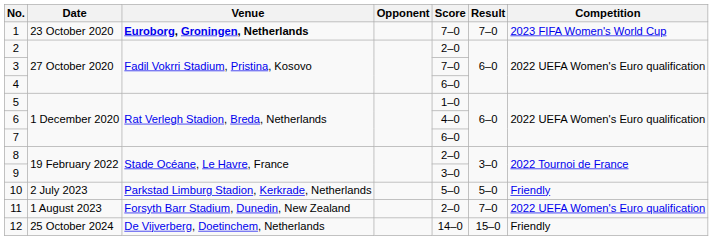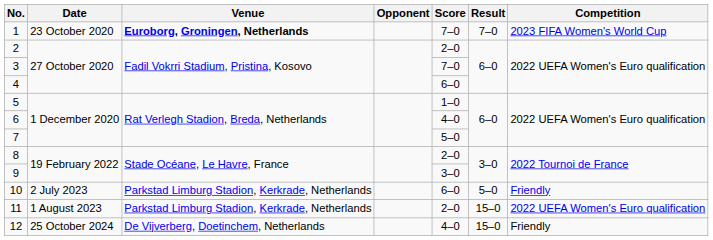 <table class="wikitable sortable">
 <tr>
 <th scope="col">No.</th>
 <th scope="col">Date</th>
 <th scope="col">Venue</th>
 <th scope="col">Opponent</th>
 <th scope="col">Score</th>
 <th scope="col">Result</th>
 <th scope="col">Competition</th>
 </tr>
 <tr>
 <td align="center">1</td>
 <td>23 October 2020</td>
 <td><strong><a href='#'>Euroborg</a>, <a href='#'>Groningen</a>, Netherlands</strong></td>
 <td></td>
 <td align="center">7–0</td>
 <td align="center">7–0</td>
 <td><a href='#'>2023 FIFA Women's World Cup</a></td>
 </tr>
 <tr>
 <td align="center">2</td>
 <td rowspan="3">27 October 2020</td>
 <td rowspan="3"><a href='#'>Fadil Vokrri Stadium</a>, <a href='#'>Pristina</a>, Kosovo</td>
 <td rowspan="3"></td>
 <td align="center">2–0</td>
 <td rowspan="3" style="text-align:center">6–0</td>
 <td rowspan="3">2022 UEFA Women's Euro qualification</td>
 </tr>
 <tr>
 <td align="center">3</td>
 <td align="center">7–0</td>
 </tr>
 <tr>
 <td align="center">4</td>
 <td align="center">6–0</td>
 </tr>
 <tr>
 <td align="center">5</td>
 <td rowspan="3">1 December 2020</td>
 <td rowspan="3"><a href='#'>Rat Verlegh Stadion</a>, <a href='#'>Breda</a>, Netherlands</td>
 <td rowspan="3"></td>
 <td align="center">1–0</td>
 <td rowspan="3" style="text-align:center">6–0</td>
 <td rowspan="3">2022 UEFA Women's Euro qualification</td>
 </tr>
 <tr>
 <td align="center">6</td>
 <td align="center">4–0</td>
 </tr>
 <tr>
 <td align="center">7</td>
-<td align="center">6–0</td>
+<td align="center">5–0</td>
 </tr>
 <tr>
 <td align="center">8</td>
 <td rowspan="2">19 February 2022</td>
 <td rowspan="2"><a href='#'>Stade Océane</a>, <a href='#'>Le Havre</a>, France</td>
 <td rowspan="2"></td>
 <td align="center">2–0</td>
 <td rowspan="2" style="text-align:center">3–0</td>
 <td rowspan="2"><a href='#'>2022 Tournoi de France</a></td>
 </tr>
 <tr>
 <td align="center">9</td>
 <td align="center">3–0</td>
 </tr>
 <tr>
 <td align="center">10</td>
 <td>2 July 2023</td>
 <td><a href='#'>Parkstad Limburg Stadion</a>, <a href='#'>Kerkrade</a>, Netherlands</td>
 <td></td>
-<td align="center">5–0</td>
+<td align="center">6–0</td>
 <td align="center">5–0</td>
 <td><a href='#'>Friendly</a></td>
 </tr>
 <tr>
 <td align="center">11</td>
 <td>1 August 2023</td>
-<td><a href='#'>Forsyth Barr Stadium</a>, <a href='#'>Dunedin</a>, New Zealand</td>
+<td><a href='#'>Parkstad Limburg Stadion</a>, <a href='#'>Kerkrade</a>, Netherlands</td>
 <td></td>
 <td align="center">2–0</td>
-<td align="center">7–0</td>
+<td align="center">15–0</td>
 <td><a href='#'>2022 UEFA Women's Euro qualification</a></td>
 </tr>
 <tr>
 <td align="center">12</td>
 <td>25 October 2024</td>
 <td><a href='#'>De Vijverberg</a>, <a href='#'>Doetinchem</a>, Netherlands</td>
 <td></td>
-<td align="center">14–0</td>
+<td align="center">4–0</td>
 <td align="center">15–0</td>
 <td>Friendly</td>
 </tr>
 </table>
